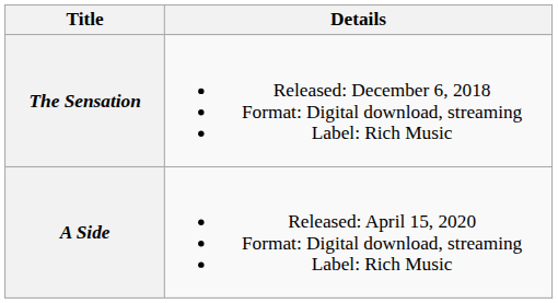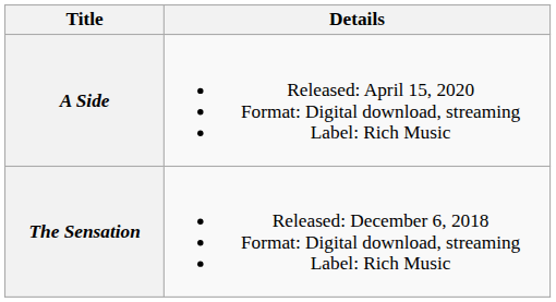 <table class="wikitable plainrowheaders" style="text-align:center;">
 <tr>
 <th scope="col" style="width:8em;">Title</th>
 <th scope="col" style="width:20em;">Details</th>
 </tr>
 <tr>
+<th scope="row"><em>A Side</em></th>
+<td><br><ul><li>Released: April 15, 2020</li><li>Format: Digital download, streaming</li><li>Label: Rich Music</li></ul></td>
+</tr>
+<tr>
 <th scope="row"><em>The Sensation</em></th>
 <td><br><ul><li>Released: December 6, 2018</li><li>Format: Digital download, streaming</li><li>Label: Rich Music</li></ul></td>
 </tr>
-<tr>
-<th scope="row"><em>A Side</em></th>
-<td><br><ul><li>Released: April 15, 2020</li><li>Format: Digital download, streaming</li><li>Label: Rich Music</li></ul></td>
-</tr>
 </table>
